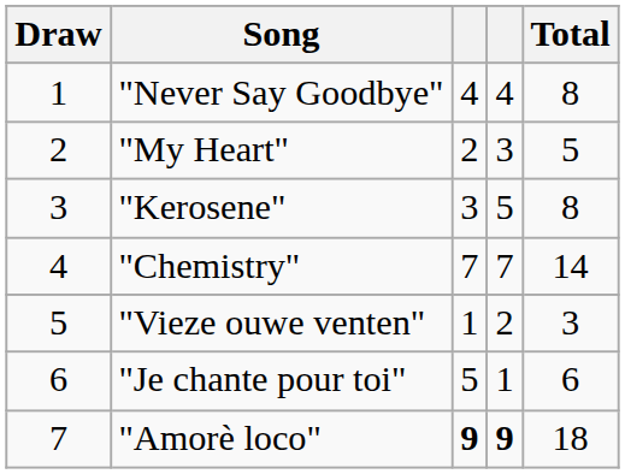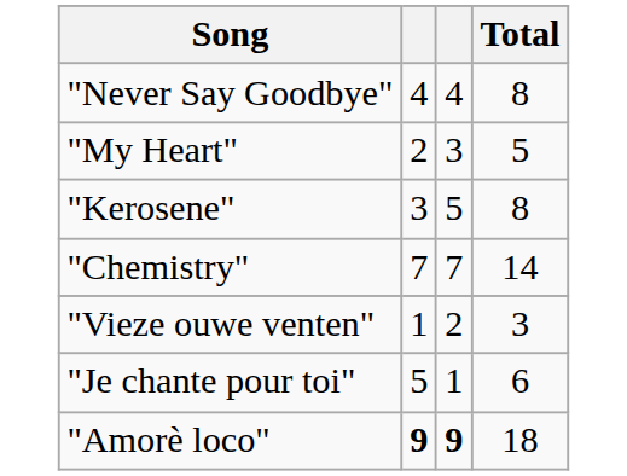 <table class="wikitable plainrowheaders" style="margin: 1em auto 1em auto; text-align:center;">
 <tr>
-<th>Draw</th>
 <th>Song</th>
 <th></th>
 <th></th>
 <th>Total</th>
 </tr>
 <tr>
-<td>1</td>
 <td align="left">"Never Say Goodbye"</td>
 <td>4</td>
 <td>4</td>
 <td>8</td>
 </tr>
 <tr>
-<td>2</td>
 <td align="left">"My Heart"</td>
 <td>2</td>
 <td>3</td>
 <td>5</td>
 </tr>
 <tr>
-<td>3</td>
 <td align="left">"Kerosene"</td>
 <td>3</td>
 <td>5</td>
 <td>8</td>
 </tr>
 <tr>
-<td>4</td>
 <td align="left">"Chemistry"</td>
 <td>7</td>
 <td>7</td>
 <td>14</td>
 </tr>
 <tr>
-<td>5</td>
 <td align="left">"Vieze ouwe venten"</td>
 <td>1</td>
 <td>2</td>
 <td>3</td>
 </tr>
 <tr>
-<td>6</td>
 <td align="left">"Je chante pour toi"</td>
 <td>5</td>
 <td>1</td>
 <td>6</td>
 </tr>
 <tr>
-<td>7</td>
 <td align="left">"Amorè loco"</td>
 <td><strong>9</strong></td>
 <td><strong>9</strong></td>
 <td>18</td>
 </tr>
 </table>
